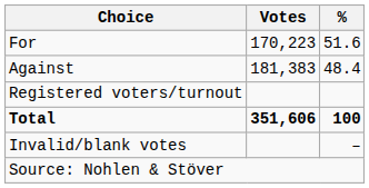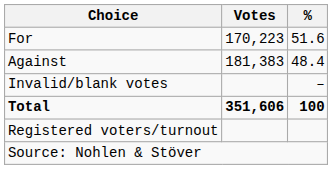 <table class=wikitable style=text-align:right>
 <tr>
 <th>Choice</th>
 <th>Votes</th>
 <th>%</th>
 </tr>
 <tr>
 <td align=left>For</td>
 <td>170,223</td>
 <td>51.6</td>
 </tr>
 <tr>
 <td align=left>Against</td>
 <td>181,383</td>
 <td>48.4</td>
 </tr>
 <tr>
-<td align=left>Registered voters/turnout</td>
+<td align=left>Invalid/blank votes</td>
 <td></td>
-<td></td>
+<td>–</td>
 </tr>
 <tr>
 <td align=left><strong>Total</strong></td>
 <td><strong>351,606</strong></td>
 <td><strong>100</strong></td>
 </tr>
 <tr>
-<td align=left>Invalid/blank votes</td>
+<td align=left>Registered voters/turnout</td>
 <td></td>
-<td>–</td>
+<td></td>
 </tr>
 <tr>
 <td align=left colspan=3>Source: Nohlen & Stöver</td>
 </tr>
 </table>
